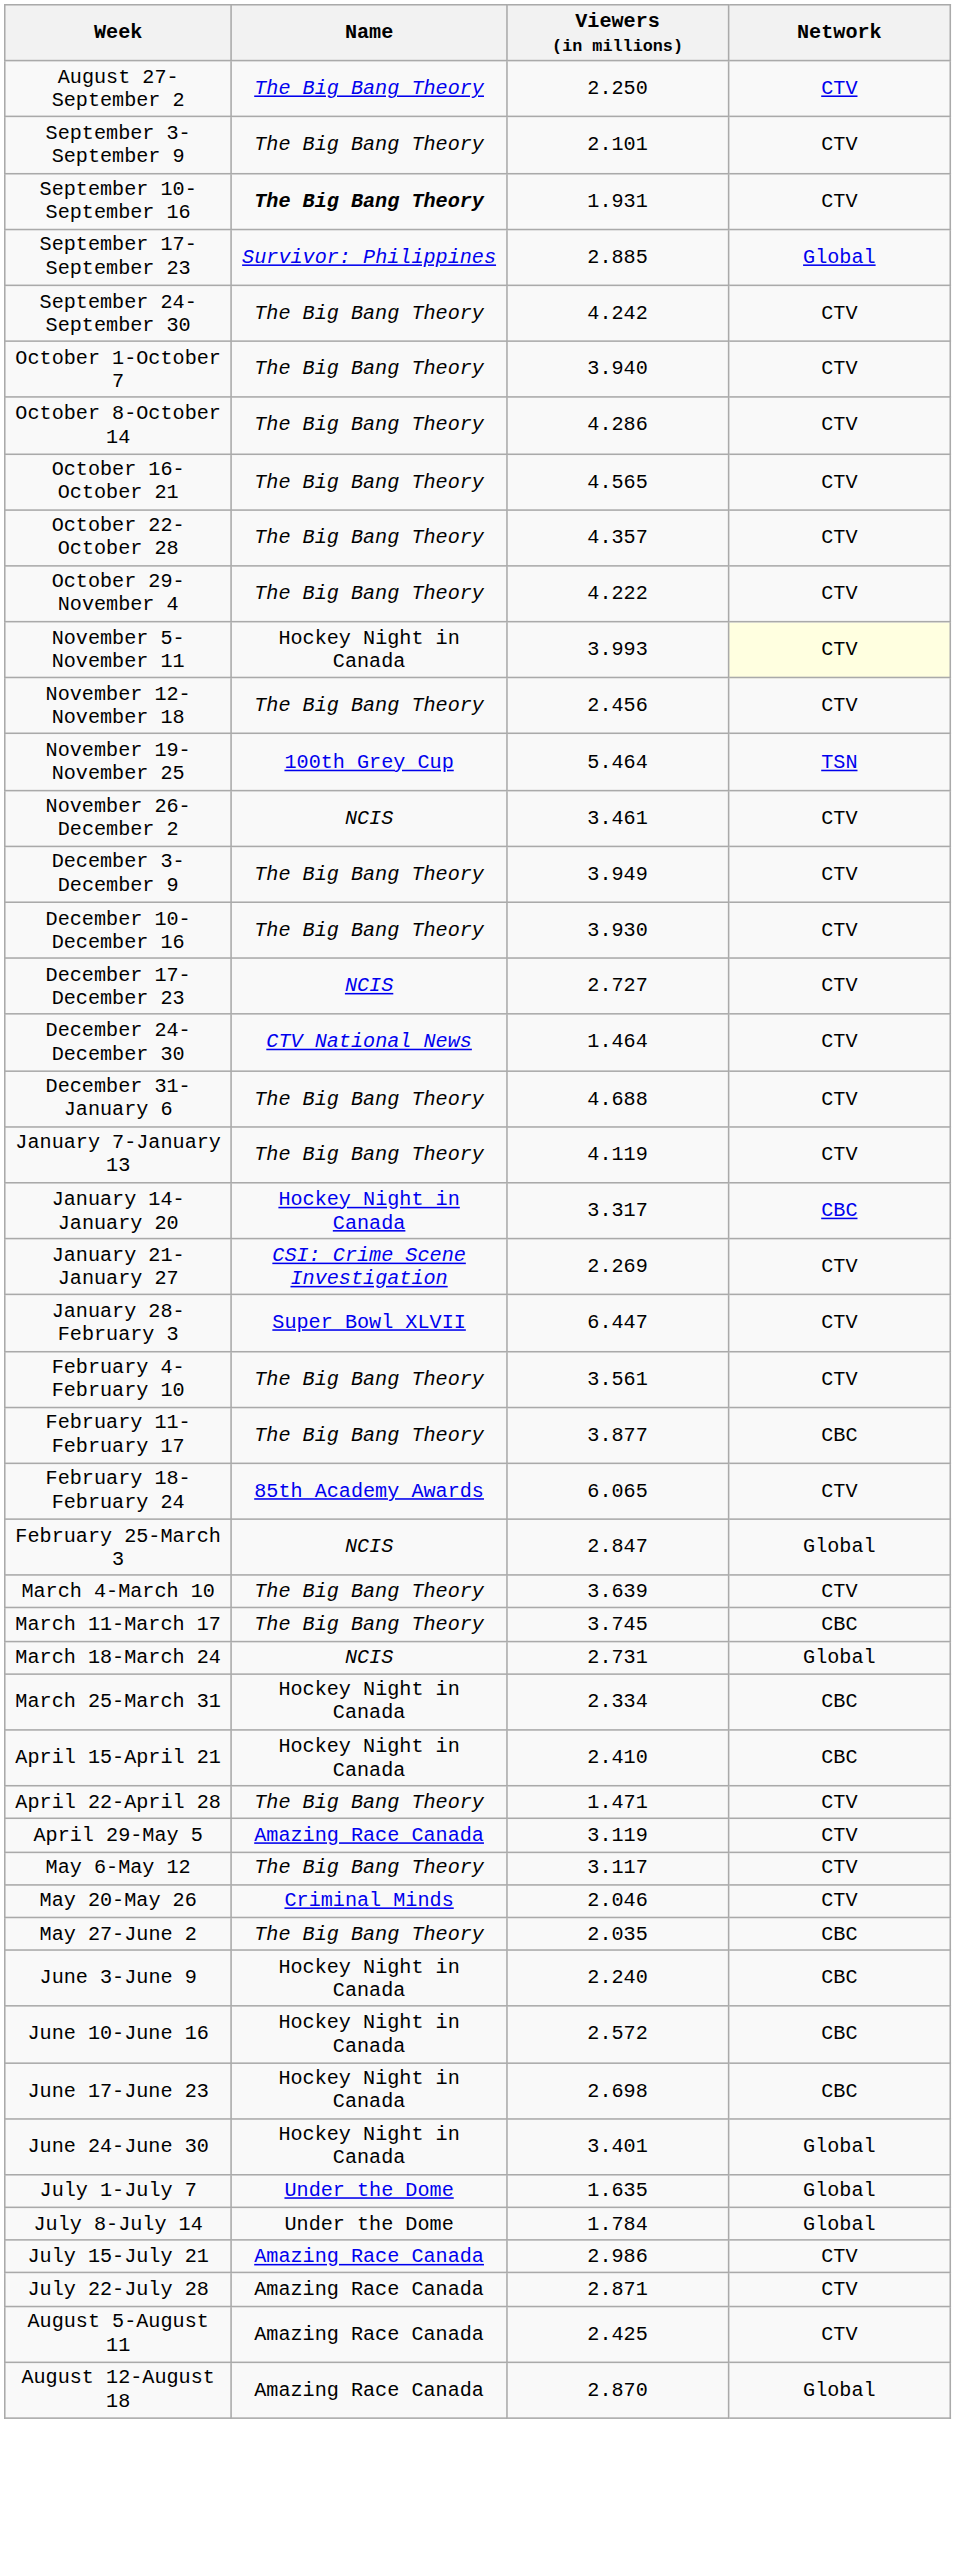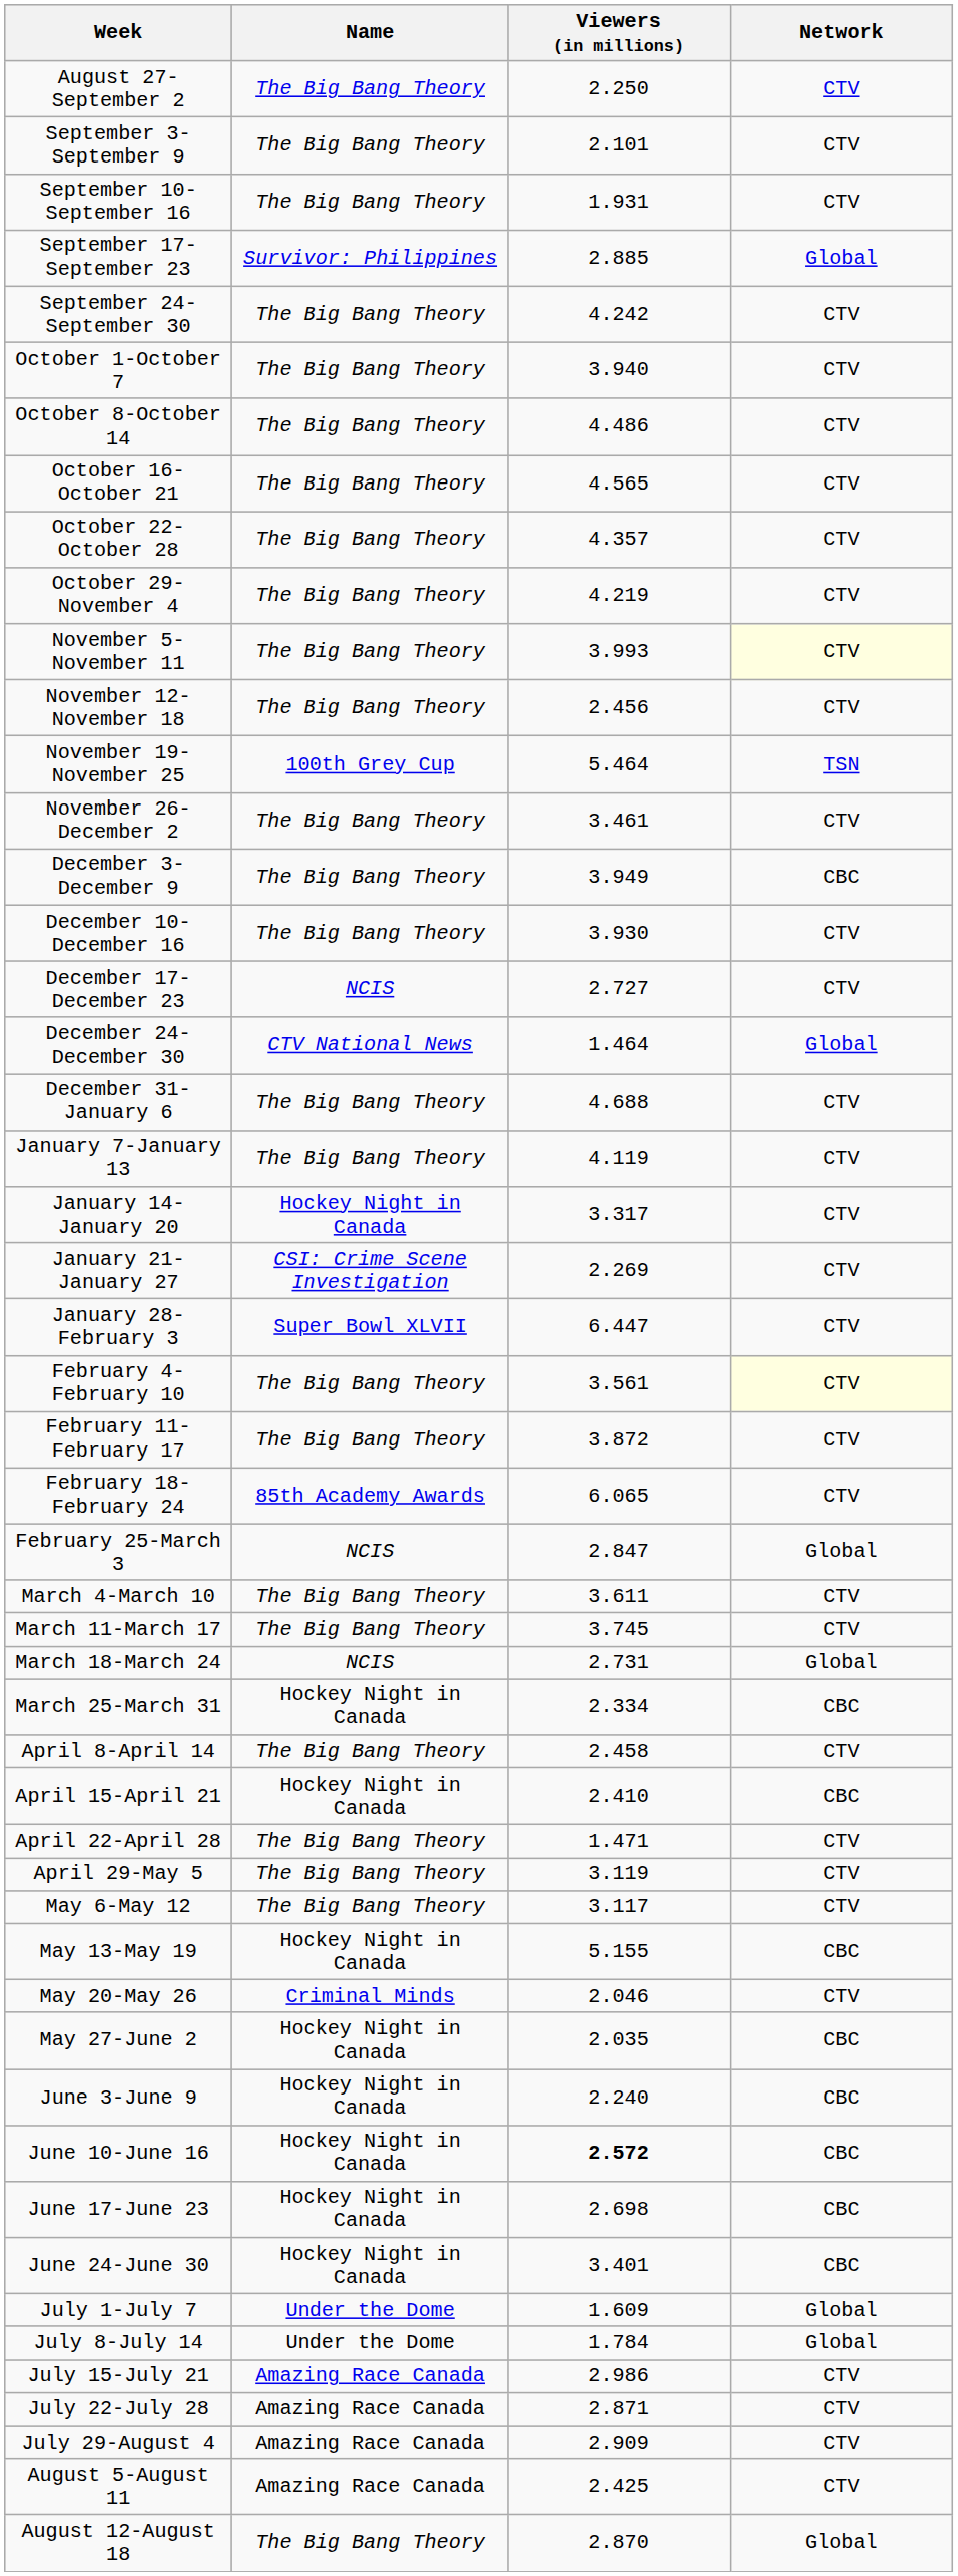 <table class="wikitable sortable">
 <tr>
 <th width="12%">Week</th>
 <th width="12%">Name</th>
 <th width="12%">Viewers<br><small>(in millions)</small></th>
 <th width="12%">Network</th>
 </tr>
 <tr align="center">
 <td colspan="1" align=center>August 27-September 2</td>
 <td colspan="1" align=center><em><a href='#'>The Big Bang Theory</a></em></td>
 <td colspan="1" align=center>2.250</td>
 <td colspan="1" align=center><a href='#'>CTV</a></td>
 </tr>
 <tr align="center">
 <td colspan="1" align=center>September 3-September 9</td>
 <td colspan="1" align=center><em>The Big Bang Theory</em></td>
 <td colspan="1" align=center>2.101</td>
 <td colspan="1" align=center>CTV</td>
 </tr>
 <tr align="center">
 <td colspan="1" align=center>September 10-September 16</td>
-<td colspan="1" align=center><strong><em>The Big Bang Theory</em></strong></td>
+<td colspan="1" align=center><em>The Big Bang Theory</em></td>
 <td colspan="1" align=center>1.931</td>
 <td colspan="1" align=center>CTV</td>
 </tr>
 <tr align="center">
 <td colspan="1" align=center>September 17-September 23</td>
 <td colspan="1" align=center><em><a href='#'>Survivor: Philippines</a></em></td>
 <td colspan="1" align=center>2.885</td>
 <td colspan="1" align=center><a href='#'>Global</a></td>
 </tr>
 <tr align="center">
 <td colspan="1" align=center>September 24-September 30</td>
 <td colspan="1" align=center><em>The Big Bang Theory</em></td>
 <td colspan="1" align=center>4.242</td>
 <td colspan="1" align=center>CTV</td>
 </tr>
 <tr align="center">
 <td colspan="1" align=center>October 1-October 7</td>
 <td colspan="1" align=center><em>The Big Bang Theory</em></td>
 <td colspan="1" align=center>3.940</td>
 <td colspan="1" align=center>CTV</td>
 </tr>
 <tr align="center">
 <td colspan="1" align=center>October 8-October 14</td>
 <td colspan="1" align=center><em>The Big Bang Theory</em></td>
-<td colspan="1" align=center>4.286</td>
+<td colspan="1" align=center>4.486</td>
 <td colspan="1" align=center>CTV</td>
 </tr>
 <tr align="center">
 <td colspan="1" align=center>October 16-October 21</td>
 <td colspan="1" align=center><em>The Big Bang Theory</em></td>
 <td colspan="1" align=center>4.565</td>
 <td colspan="1" align=center>CTV</td>
 </tr>
 <tr align="center">
 <td colspan="1" align=center>October 22-October 28</td>
 <td colspan="1" align=center><em>The Big Bang Theory</em></td>
 <td colspan="1" align=center>4.357</td>
 <td colspan="1" align=center>CTV</td>
 </tr>
 <tr align="center">
 <td colspan="1" align=center>October 29-November 4</td>
 <td colspan="1" align=center><em>The Big Bang Theory</em></td>
-<td colspan="1" align=center>4.222</td>
+<td colspan="1" align=center>4.219</td>
 <td colspan="1" align=center>CTV</td>
 </tr>
 <tr align="center">
 <td colspan="1" align=center>November 5-November 11</td>
-<td colspan="1" align=center>Hockey Night in Canada</td>
+<td colspan="1" align=center><em>The Big Bang Theory</em></td>
 <td colspan="1" align=center>3.993</td>
 <td colspan="1" align=center style="background: lightyellow;">CTV</td>
 </tr>
 <tr align="center">
 <td colspan="1" align=center>November 12-November 18</td>
 <td colspan="1" align=center><em>The Big Bang Theory</em></td>
 <td colspan="1" align=center>2.456</td>
 <td colspan="1" align=center>CTV</td>
 </tr>
 <tr align="center">
 <td colspan="1" align=center>November 19-November 25</td>
 <td colspan="1" align=center><a href='#'>100th Grey Cup</a></td>
 <td colspan="1" align=center>5.464</td>
 <td colspan="1" align=center><a href='#'>TSN</a></td>
 </tr>
 <tr align="center">
 <td colspan="1" align=center>November 26-December 2</td>
-<td colspan="1" align=center><em>NCIS</em></td>
+<td colspan="1" align=center><em>The Big Bang Theory</em></td>
 <td colspan="1" align=center>3.461</td>
 <td colspan="1" align=center>CTV</td>
 </tr>
 <tr align="center">
 <td colspan="1" align=center>December 3-December 9</td>
 <td colspan="1" align=center><em>The Big Bang Theory</em></td>
 <td colspan="1" align=center>3.949</td>
-<td colspan="1" align=center>CTV</td>
+<td colspan="1" align=center>CBC</td>
 </tr>
 <tr align="center">
 <td colspan="1" align=center>December 10-December 16</td>
 <td colspan="1" align=center><em>The Big Bang Theory</em></td>
 <td colspan="1" align=center>3.930</td>
 <td colspan="1" align=center>CTV</td>
 </tr>
 <tr align="center">
 <td colspan="1" align=center>December 17-December 23</td>
 <td colspan="1" align=center><em><a href='#'>NCIS</a></em></td>
 <td colspan="1" align=center>2.727</td>
 <td colspan="1" align=center>CTV</td>
 </tr>
 <tr align="center">
 <td colspan="1" align=center>December 24-December 30</td>
 <td colspan="1" align=center><em><a href='#'>CTV National News</a></em></td>
 <td colspan="1" align=center>1.464</td>
-<td colspan="1" align=center>CTV</td>
+<td colspan="1" align=center><a href='#'>Global</a></td>
 </tr>
 <tr align="center">
 <td colspan="1" align=center>December 31-January 6</td>
 <td colspan="1" align=center><em>The Big Bang Theory</em></td>
 <td colspan="1" align=center>4.688</td>
 <td colspan="1" align=center>CTV</td>
 </tr>
 <tr align="center">
 <td colspan="1" align=center>January 7-January 13</td>
 <td colspan="1" align=center><em>The Big Bang Theory</em></td>
 <td colspan="1" align=center>4.119</td>
 <td colspan="1" align=center>CTV</td>
 </tr>
 <tr align="center">
 <td colspan="1" align=center>January 14-January 20</td>
 <td colspan="1" align=center><a href='#'>Hockey Night in Canada</a></td>
 <td colspan="1" align=center>3.317</td>
-<td colspan="1" align=center><a href='#'>CBC</a></td>
+<td colspan="1" align=center>CTV</td>
 </tr>
 <tr align="center">
 <td colspan="1" align=center>January 21-January 27</td>
 <td colspan="1" align=center><em><a href='#'>CSI: Crime Scene Investigation</a></em></td>
 <td colspan="1" align=center>2.269</td>
 <td colspan="1" align=center>CTV</td>
 </tr>
 <tr align="center">
 <td colspan="1" align=center>January 28-February 3</td>
 <td colspan="1" align=center><a href='#'>Super Bowl XLVII</a></td>
 <td colspan="1" align=center>6.447</td>
 <td colspan="1" align=center>CTV</td>
 </tr>
 <tr align="center">
 <td colspan="1" align=center>February 4-February 10</td>
 <td colspan="1" align=center><em>The Big Bang Theory</em></td>
 <td colspan="1" align=center>3.561</td>
-<td colspan="1" align=center>CTV</td>
+<td colspan="1" align=center style="background: lightyellow;">CTV</td>
 </tr>
 <tr align="center">
 <td colspan="1" align=center>February 11-February 17</td>
 <td colspan="1" align=center><em>The Big Bang Theory</em></td>
-<td colspan="1" align=center>3.877</td>
-<td colspan="1" align=center>CBC</td>
+<td colspan="1" align=center>3.872</td>
+<td colspan="1" align=center>CTV</td>
 </tr>
 <tr align="center">
 <td colspan="1" align=center>February 18-February 24</td>
 <td colspan="1" align=center><a href='#'>85th Academy Awards</a></td>
 <td colspan="1" align=center>6.065</td>
 <td colspan="1" align=center>CTV</td>
 </tr>
 <tr align="center">
 <td colspan="1" align=center>February 25-March 3</td>
 <td colspan="1" align=center><em>NCIS</em></td>
 <td colspan="1" align=center>2.847</td>
 <td colspan="1" align=center>Global</td>
 </tr>
 <tr align="center">
 <td colspan="1" align=center>March 4-March 10</td>
 <td colspan="1" align=center><em>The Big Bang Theory</em></td>
-<td colspan="1" align=center>3.639</td>
+<td colspan="1" align=center>3.611</td>
 <td colspan="1" align=center>CTV</td>
 </tr>
 <tr align="center">
 <td colspan="1" align=center>March 11-March 17</td>
 <td colspan="1" align=center><em>The Big Bang Theory</em></td>
 <td colspan="1" align=center>3.745</td>
-<td colspan="1" align=center>CBC</td>
+<td colspan="1" align=center>CTV</td>
 </tr>
 <tr align="center">
 <td colspan="1" align=center>March 18-March 24</td>
 <td colspan="1" align=center><em>NCIS</em></td>
 <td colspan="1" align=center>2.731</td>
 <td colspan="1" align=center>Global</td>
 </tr>
 <tr align="center">
 <td colspan="1" align=center>March 25-March 31</td>
 <td colspan="1" align=center>Hockey Night in Canada</td>
 <td colspan="1" align=center>2.334</td>
 <td colspan="1" align=center>CBC</td>
+</tr>
+<tr align="center">
+<td colspan="1" align=center>April 8-April 14</td>
+<td colspan="1" align=center><em>The Big Bang Theory</em></td>
+<td colspan="1" align=center>2.458</td>
+<td colspan="1" align=center>CTV</td>
 </tr>
 <tr align="center">
 <td colspan="1" align=center>April 15-April 21</td>
 <td colspan="1" align=center>Hockey Night in Canada</td>
 <td colspan="1" align=center>2.410</td>
 <td colspan="1" align=center>CBC</td>
 </tr>
 <tr align="center">
 <td colspan="1" align=center>April 22-April 28</td>
 <td colspan="1" align=center><em>The Big Bang Theory</em></td>
 <td colspan="1" align=center>1.471</td>
 <td colspan="1" align=center>CTV</td>
 </tr>
 <tr align="center">
 <td colspan="1" align=center>April 29-May 5</td>
-<td colspan="1" align=center><a href='#'>Amazing Race Canada</a></td>
+<td colspan="1" align=center><em>The Big Bang Theory</em></td>
 <td colspan="1" align=center>3.119</td>
 <td colspan="1" align=center>CTV</td>
 </tr>
 <tr align="center">
 <td colspan="1" align=center>May 6-May 12</td>
 <td colspan="1" align=center><em>The Big Bang Theory</em></td>
 <td colspan="1" align=center>3.117</td>
 <td colspan="1" align=center>CTV</td>
 </tr>
 <tr align="center">
+<td colspan="1" align=center>May 13-May 19</td>
+<td colspan="1" align=center>Hockey Night in Canada</td>
+<td colspan="1" align=center>5.155</td>
+<td colspan="1" align=center>CBC</td>
+</tr>
+<tr align="center">
 <td colspan="1" align=center>May 20-May 26</td>
 <td colspan="1" align=center><a href='#'>Criminal Minds</a></td>
 <td colspan="1" align=center>2.046</td>
 <td colspan="1" align=center>CTV</td>
 </tr>
 <tr align="center">
 <td colspan="1" align=center>May 27-June 2</td>
-<td colspan="1" align=center><em>The Big Bang Theory</em></td>
+<td colspan="1" align=center>Hockey Night in Canada</td>
 <td colspan="1" align=center>2.035</td>
 <td colspan="1" align=center>CBC</td>
 </tr>
 <tr align="center">
 <td colspan="1" align=center>June 3-June 9</td>
 <td colspan="1" align=center>Hockey Night in Canada</td>
 <td colspan="1" align=center>2.240</td>
 <td colspan="1" align=center>CBC</td>
 </tr>
 <tr align="center">
 <td colspan="1" align=center>June 10-June 16</td>
 <td colspan="1" align=center>Hockey Night in Canada</td>
-<td colspan="1" align=center>2.572</td>
+<td colspan="1" align=center><strong>2.572</strong></td>
 <td colspan="1" align=center>CBC</td>
 </tr>
 <tr align="center">
 <td colspan="1" align=center>June 17-June 23</td>
 <td colspan="1" align=center>Hockey Night in Canada</td>
 <td colspan="1" align=center>2.698</td>
 <td colspan="1" align=center>CBC</td>
 </tr>
 <tr align="center">
 <td colspan="1" align=center>June 24-June 30</td>
 <td colspan="1" align=center>Hockey Night in Canada</td>
 <td colspan="1" align=center>3.401</td>
-<td colspan="1" align=center>Global</td>
+<td colspan="1" align=center>CBC</td>
 </tr>
 <tr align="center">
 <td colspan="1" align=center>July 1-July 7</td>
 <td colspan="1" align=center><a href='#'>Under the Dome</a></td>
-<td colspan="1" align=center>1.635</td>
+<td colspan="1" align=center>1.609</td>
 <td colspan="1" align=center>Global</td>
 </tr>
 <tr align="center">
 <td colspan="1" align=center>July 8-July 14</td>
 <td colspan="1" align=center>Under the Dome</td>
 <td colspan="1" align=center>1.784</td>
 <td colspan="1" align=center>Global</td>
 </tr>
 <tr align="center">
 <td colspan="1" align=center>July 15-July 21</td>
 <td colspan="1" align=center><a href='#'>Amazing Race Canada</a></td>
 <td colspan="1" align=center>2.986</td>
 <td colspan="1" align=center>CTV</td>
 </tr>
 <tr align="center">
 <td colspan="1" align=center>July 22-July 28</td>
 <td colspan="1" align=center>Amazing Race Canada</td>
 <td colspan="1" align=center>2.871</td>
 <td colspan="1" align=center>CTV</td>
 </tr>
 <tr align="center">
+<td colspan="1" align=center>July 29-August 4</td>
+<td colspan="1" align=center>Amazing Race Canada</td>
+<td colspan="1" align=center>2.909</td>
+<td colspan="1" align=center>CTV</td>
+</tr>
+<tr align="center">
 <td colspan="1" align=center>August 5-August 11</td>
 <td colspan="1" align=center>Amazing Race Canada</td>
 <td colspan="1" align=center>2.425</td>
 <td colspan="1" align=center>CTV</td>
 </tr>
 <tr align="center">
 <td colspan="1" align=center>August 12-August 18</td>
-<td colspan="1" align=center>Amazing Race Canada</td>
+<td colspan="1" align=center><em>The Big Bang Theory</em></td>
 <td colspan="1" align=center>2.870</td>
 <td colspan="1" align=center>Global</td>
 </tr>
 </table>
